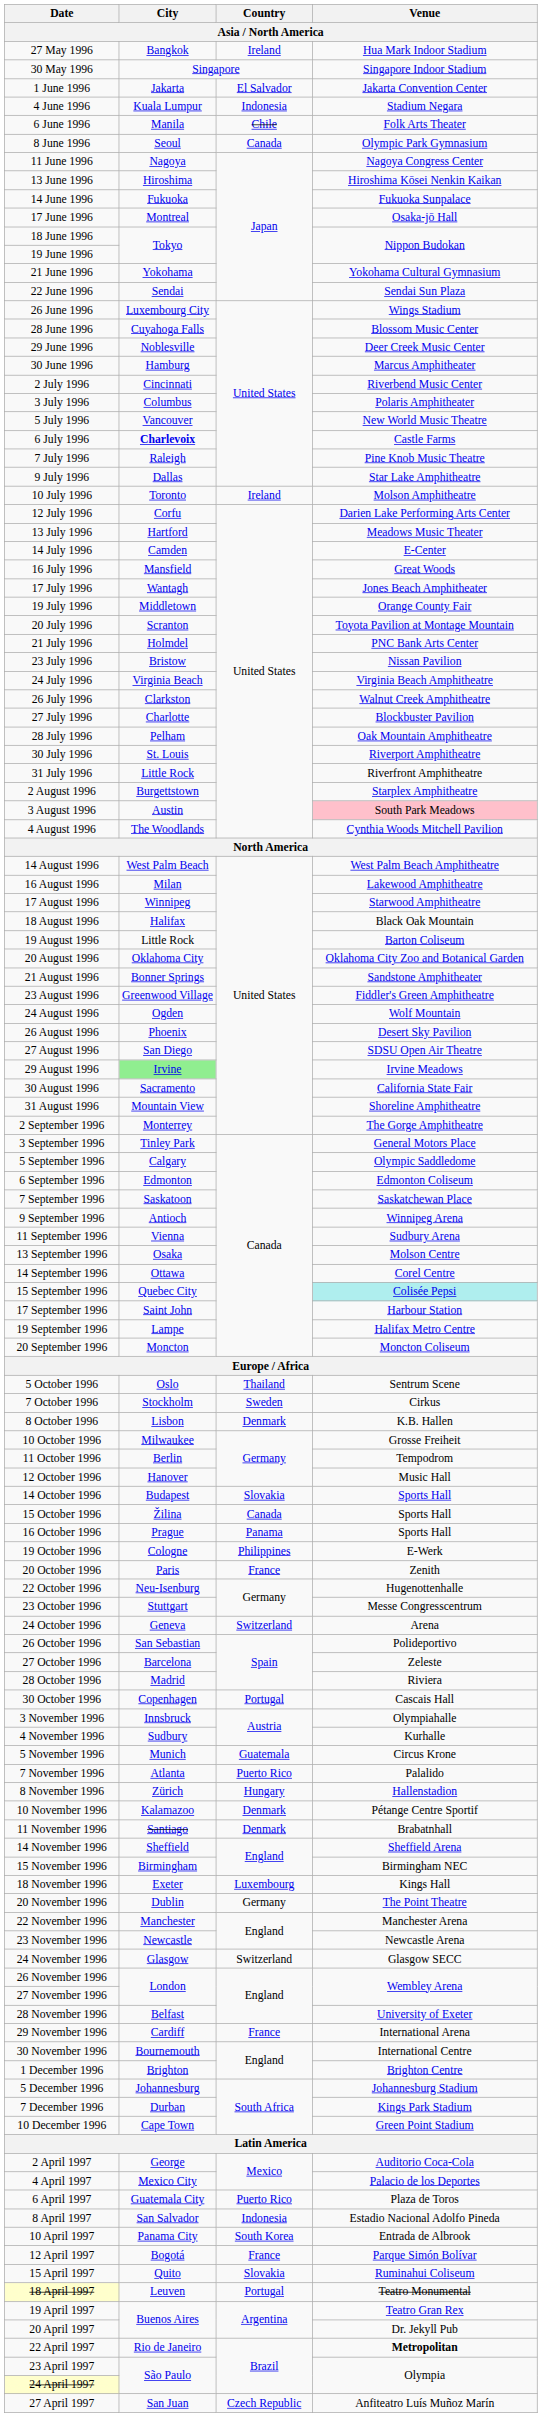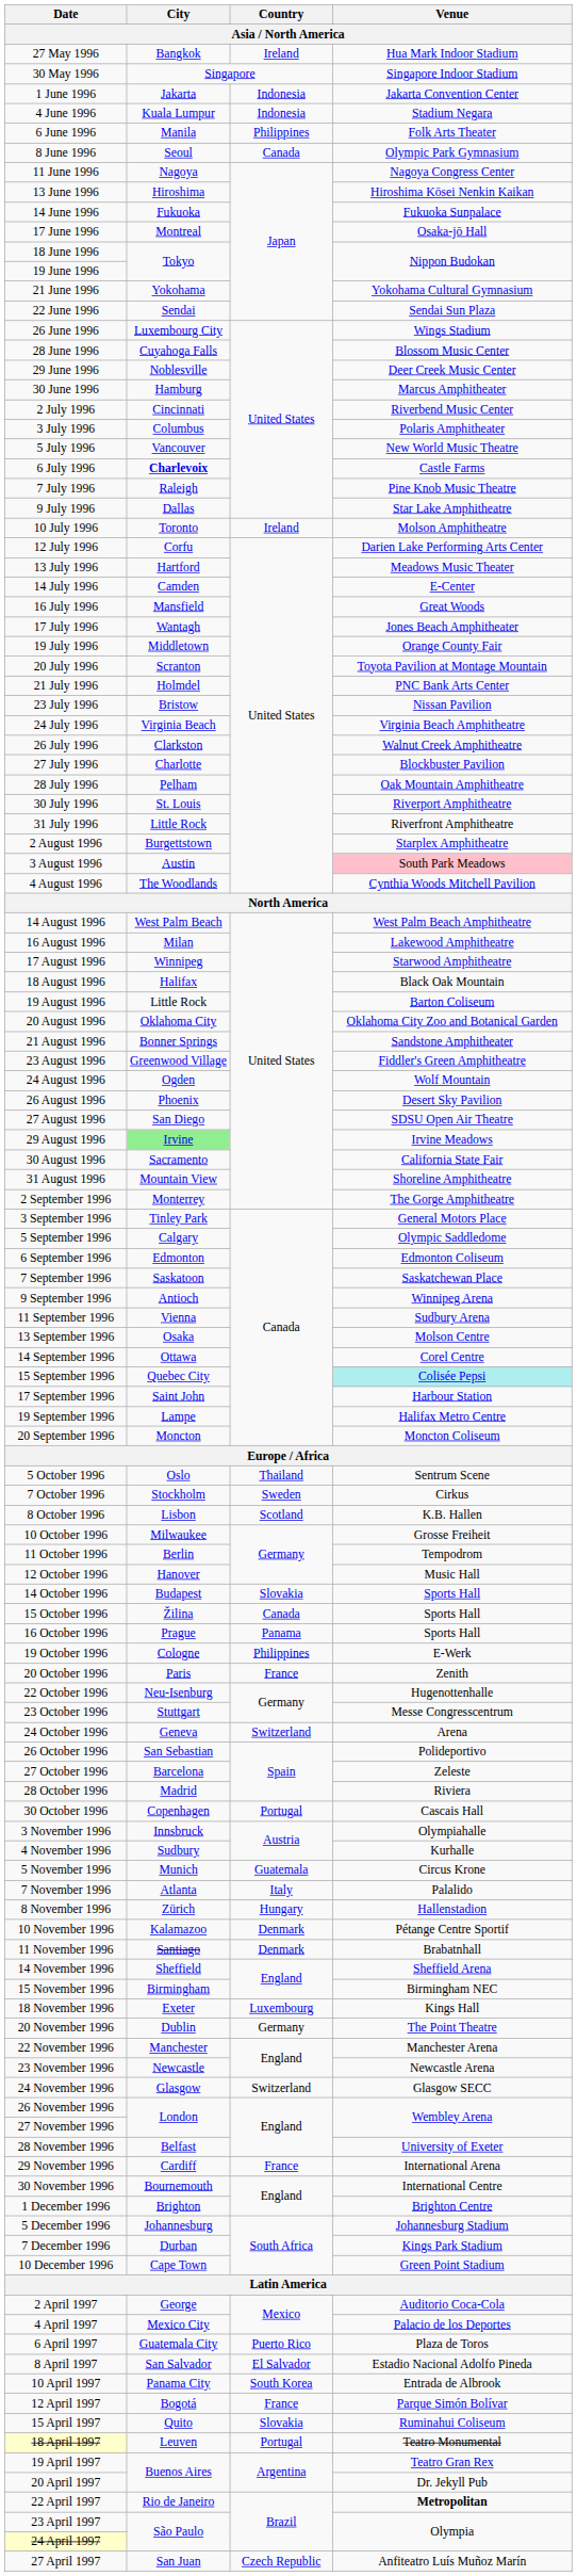 <table class="wikitable" style="text-align:center;">
 <tr>
 <th width="150">Date</th>
 <th width="125">City</th>
 <th width="125">Country</th>
 <th width="300">Venue</th>
 </tr>
 <tr>
 <th colspan="4">Asia / North America</th>
 </tr>
 <tr>
 <td>27 May 1996</td>
 <td><a href='#'>Bangkok</a></td>
 <td><a href='#'>Ireland</a></td>
 <td><a href='#'>Hua Mark Indoor Stadium</a></td>
 </tr>
 <tr>
 <td>30 May 1996</td>
 <td colspan="2"><a href='#'>Singapore</a></td>
 <td><a href='#'>Singapore Indoor Stadium</a></td>
 </tr>
 <tr>
 <td>1 June 1996</td>
 <td><a href='#'>Jakarta</a></td>
-<td><a href='#'>El Salvador</a></td>
+<td><a href='#'>Indonesia</a></td>
 <td><a href='#'>Jakarta Convention Center</a></td>
 </tr>
 <tr>
 <td>4 June 1996</td>
 <td><a href='#'>Kuala Lumpur</a></td>
 <td><a href='#'>Indonesia</a></td>
 <td><a href='#'>Stadium Negara</a></td>
 </tr>
 <tr>
 <td>6 June 1996</td>
 <td><a href='#'>Manila</a></td>
-<td><s><a href='#'>Chile</a></s></td>
+<td><a href='#'>Philippines</a></td>
 <td><a href='#'>Folk Arts Theater</a></td>
 </tr>
 <tr>
 <td>8 June 1996</td>
 <td><a href='#'>Seoul</a></td>
 <td><a href='#'>Canada</a></td>
 <td><a href='#'>Olympic Park Gymnasium</a></td>
 </tr>
 <tr>
 <td>11 June 1996</td>
 <td><a href='#'>Nagoya</a></td>
 <td rowspan="8"><a href='#'>Japan</a></td>
 <td><a href='#'>Nagoya Congress Center</a></td>
 </tr>
 <tr>
 <td>13 June 1996</td>
 <td><a href='#'>Hiroshima</a></td>
 <td><a href='#'>Hiroshima Kōsei Nenkin Kaikan</a></td>
 </tr>
 <tr>
 <td>14 June 1996</td>
 <td><a href='#'>Fukuoka</a></td>
 <td><a href='#'>Fukuoka Sunpalace</a></td>
 </tr>
 <tr>
 <td>17 June 1996</td>
 <td><a href='#'>Montreal</a></td>
 <td><a href='#'>Osaka-jō Hall</a></td>
 </tr>
 <tr>
 <td>18 June 1996</td>
 <td rowspan="2"><a href='#'>Tokyo</a></td>
 <td rowspan="2"><a href='#'>Nippon Budokan</a></td>
 </tr>
 <tr>
 <td>19 June 1996</td>
 </tr>
 <tr>
 <td>21 June 1996</td>
 <td><a href='#'>Yokohama</a></td>
 <td><a href='#'>Yokohama Cultural Gymnasium</a></td>
 </tr>
 <tr>
 <td>22 June 1996</td>
 <td><a href='#'>Sendai</a></td>
 <td><a href='#'>Sendai Sun Plaza</a></td>
 </tr>
 <tr>
 <td>26 June 1996</td>
 <td><a href='#'>Luxembourg City</a></td>
 <td rowspan="10"><a href='#'>United States</a></td>
 <td><a href='#'>Wings Stadium</a></td>
 </tr>
 <tr>
 <td>28 June 1996</td>
 <td><a href='#'>Cuyahoga Falls</a></td>
 <td><a href='#'>Blossom Music Center</a></td>
 </tr>
 <tr>
 <td>29 June 1996</td>
 <td><a href='#'>Noblesville</a></td>
 <td><a href='#'>Deer Creek Music Center</a></td>
 </tr>
 <tr>
 <td>30 June 1996</td>
 <td><a href='#'>Hamburg</a></td>
 <td><a href='#'>Marcus Amphitheater</a></td>
 </tr>
 <tr>
 <td>2 July 1996</td>
 <td><a href='#'>Cincinnati</a></td>
 <td><a href='#'>Riverbend Music Center</a></td>
 </tr>
 <tr>
 <td>3 July 1996</td>
 <td><a href='#'>Columbus</a></td>
 <td><a href='#'>Polaris Amphitheater</a></td>
 </tr>
 <tr>
 <td>5 July 1996</td>
 <td><a href='#'>Vancouver</a></td>
 <td><a href='#'>New World Music Theatre</a></td>
 </tr>
 <tr>
 <td>6 July 1996</td>
 <td><strong><a href='#'>Charlevoix</a></strong></td>
 <td><a href='#'>Castle Farms</a></td>
 </tr>
 <tr>
 <td>7 July 1996</td>
 <td><a href='#'>Raleigh</a></td>
 <td><a href='#'>Pine Knob Music Theatre</a></td>
 </tr>
 <tr>
 <td>9 July 1996</td>
 <td><a href='#'>Dallas</a></td>
 <td><a href='#'>Star Lake Amphitheatre</a></td>
 </tr>
 <tr>
 <td>10 July 1996</td>
 <td><a href='#'>Toronto</a></td>
 <td><a href='#'>Ireland</a></td>
 <td><a href='#'>Molson Amphitheatre</a></td>
 </tr>
 <tr>
 <td>12 July 1996</td>
 <td><a href='#'>Corfu</a></td>
 <td rowspan="18">United States</td>
 <td><a href='#'>Darien Lake Performing Arts Center</a></td>
 </tr>
 <tr>
 <td>13 July 1996</td>
 <td><a href='#'>Hartford</a></td>
 <td><a href='#'>Meadows Music Theater</a></td>
 </tr>
 <tr>
 <td>14 July 1996</td>
 <td><a href='#'>Camden</a></td>
 <td><a href='#'>E-Center</a></td>
 </tr>
 <tr>
 <td>16 July 1996</td>
 <td><a href='#'>Mansfield</a></td>
 <td><a href='#'>Great Woods</a></td>
 </tr>
 <tr>
 <td>17 July 1996</td>
 <td><a href='#'>Wantagh</a></td>
 <td><a href='#'>Jones Beach Amphitheater</a></td>
 </tr>
 <tr>
 <td>19 July 1996</td>
 <td><a href='#'>Middletown</a></td>
 <td><a href='#'>Orange County Fair</a></td>
 </tr>
 <tr>
 <td>20 July 1996</td>
 <td><a href='#'>Scranton</a></td>
 <td><a href='#'>Toyota Pavilion at Montage Mountain</a></td>
 </tr>
 <tr>
 <td>21 July 1996</td>
 <td><a href='#'>Holmdel</a></td>
 <td><a href='#'>PNC Bank Arts Center</a></td>
 </tr>
 <tr>
 <td>23 July 1996</td>
 <td><a href='#'>Bristow</a></td>
 <td><a href='#'>Nissan Pavilion</a></td>
 </tr>
 <tr>
 <td>24 July 1996</td>
 <td><a href='#'>Virginia Beach</a></td>
 <td><a href='#'>Virginia Beach Amphitheatre</a></td>
 </tr>
 <tr>
 <td>26 July 1996</td>
 <td><a href='#'>Clarkston</a></td>
 <td><a href='#'>Walnut Creek Amphitheatre</a></td>
 </tr>
 <tr>
 <td>27 July 1996</td>
 <td><a href='#'>Charlotte</a></td>
 <td><a href='#'>Blockbuster Pavilion</a></td>
 </tr>
 <tr>
 <td>28 July 1996</td>
 <td><a href='#'>Pelham</a></td>
 <td><a href='#'>Oak Mountain Amphitheatre</a></td>
 </tr>
 <tr>
 <td>30 July 1996</td>
 <td><a href='#'>St. Louis</a></td>
 <td><a href='#'>Riverport Amphitheatre</a></td>
 </tr>
 <tr>
 <td>31 July 1996</td>
 <td><a href='#'>Little Rock</a></td>
 <td>Riverfront Amphitheatre</td>
 </tr>
 <tr>
 <td>2 August 1996</td>
 <td><a href='#'>Burgettstown</a></td>
 <td><a href='#'>Starplex Amphitheatre</a></td>
 </tr>
 <tr>
 <td>3 August 1996</td>
 <td><a href='#'>Austin</a></td>
 <td style="background: pink;">South Park Meadows</td>
 </tr>
 <tr>
 <td>4 August 1996</td>
 <td><a href='#'>The Woodlands</a></td>
 <td><a href='#'>Cynthia Woods Mitchell Pavilion</a></td>
 </tr>
 <tr>
 <th colspan="4">North America</th>
 </tr>
 <tr>
 <td>14 August 1996</td>
 <td><a href='#'>West Palm Beach</a></td>
 <td rowspan="15">United States</td>
 <td><a href='#'>West Palm Beach Amphitheatre</a></td>
 </tr>
 <tr>
 <td>16 August 1996</td>
 <td><a href='#'>Milan</a></td>
 <td><a href='#'>Lakewood Amphitheatre</a></td>
 </tr>
 <tr>
 <td>17 August 1996</td>
 <td><a href='#'>Winnipeg</a></td>
 <td><a href='#'>Starwood Amphitheatre</a></td>
 </tr>
 <tr>
 <td>18 August 1996</td>
 <td><a href='#'>Halifax</a></td>
 <td>Black Oak Mountain</td>
 </tr>
 <tr>
 <td>19 August 1996</td>
 <td>Little Rock</td>
 <td><a href='#'>Barton Coliseum</a></td>
 </tr>
 <tr>
 <td>20 August 1996</td>
 <td><a href='#'>Oklahoma City</a></td>
 <td><a href='#'>Oklahoma City Zoo and Botanical Garden</a></td>
 </tr>
 <tr>
 <td>21 August 1996</td>
 <td><a href='#'>Bonner Springs</a></td>
 <td><a href='#'>Sandstone Amphitheater</a></td>
 </tr>
 <tr>
 <td>23 August 1996</td>
 <td><a href='#'>Greenwood Village</a></td>
 <td><a href='#'>Fiddler's Green Amphitheatre</a></td>
 </tr>
 <tr>
 <td>24 August 1996</td>
 <td><a href='#'>Ogden</a></td>
 <td><a href='#'>Wolf Mountain</a></td>
 </tr>
 <tr>
 <td>26 August 1996</td>
 <td><a href='#'>Phoenix</a></td>
 <td><a href='#'>Desert Sky Pavilion</a></td>
 </tr>
 <tr>
 <td>27 August 1996</td>
 <td><a href='#'>San Diego</a></td>
 <td><a href='#'>SDSU Open Air Theatre</a></td>
 </tr>
 <tr>
 <td>29 August 1996</td>
 <td style="background: lightgreen;"><a href='#'>Irvine</a></td>
 <td><a href='#'>Irvine Meadows</a></td>
 </tr>
 <tr>
 <td>30 August 1996</td>
 <td><a href='#'>Sacramento</a></td>
 <td><a href='#'>California State Fair</a></td>
 </tr>
 <tr>
 <td>31 August 1996</td>
 <td><a href='#'>Mountain View</a></td>
 <td><a href='#'>Shoreline Amphitheatre</a></td>
 </tr>
 <tr>
 <td>2 September 1996</td>
 <td><a href='#'>Monterrey</a></td>
 <td><a href='#'>The Gorge Amphitheatre</a></td>
 </tr>
 <tr>
 <td>3 September 1996</td>
 <td><a href='#'>Tinley Park</a></td>
 <td rowspan="12">Canada</td>
 <td><a href='#'>General Motors Place</a></td>
 </tr>
 <tr>
 <td>5 September 1996</td>
 <td><a href='#'>Calgary</a></td>
 <td><a href='#'>Olympic Saddledome</a></td>
 </tr>
 <tr>
 <td>6 September 1996</td>
 <td><a href='#'>Edmonton</a></td>
 <td><a href='#'>Edmonton Coliseum</a></td>
 </tr>
 <tr>
 <td>7 September 1996</td>
 <td><a href='#'>Saskatoon</a></td>
 <td><a href='#'>Saskatchewan Place</a></td>
 </tr>
 <tr>
 <td>9 September 1996</td>
 <td><a href='#'>Antioch</a></td>
 <td><a href='#'>Winnipeg Arena</a></td>
 </tr>
 <tr>
 <td>11 September 1996</td>
 <td><a href='#'>Vienna</a></td>
 <td><a href='#'>Sudbury Arena</a></td>
 </tr>
 <tr>
 <td>13 September 1996</td>
 <td><a href='#'>Osaka</a></td>
 <td><a href='#'>Molson Centre</a></td>
 </tr>
 <tr>
 <td>14 September 1996</td>
 <td><a href='#'>Ottawa</a></td>
 <td><a href='#'>Corel Centre</a></td>
 </tr>
 <tr>
 <td>15 September 1996</td>
 <td><a href='#'>Quebec City</a></td>
 <td style="background: paleturquoise;"><a href='#'>Colisée Pepsi</a></td>
 </tr>
 <tr>
 <td>17 September 1996</td>
 <td><a href='#'>Saint John</a></td>
 <td><a href='#'>Harbour Station</a></td>
 </tr>
 <tr>
 <td>19 September 1996</td>
 <td><a href='#'>Lampe</a></td>
 <td><a href='#'>Halifax Metro Centre</a></td>
 </tr>
 <tr>
 <td>20 September 1996</td>
 <td><a href='#'>Moncton</a></td>
 <td><a href='#'>Moncton Coliseum</a></td>
 </tr>
 <tr>
 <th colspan="4">Europe / Africa</th>
 </tr>
 <tr>
 <td>5 October 1996</td>
 <td><a href='#'>Oslo</a></td>
 <td><a href='#'>Thailand</a></td>
 <td>Sentrum Scene</td>
 </tr>
 <tr>
 <td>7 October 1996</td>
 <td><a href='#'>Stockholm</a></td>
 <td><a href='#'>Sweden</a></td>
 <td>Cirkus</td>
 </tr>
 <tr>
 <td>8 October 1996</td>
 <td><a href='#'>Lisbon</a></td>
-<td><a href='#'>Denmark</a></td>
+<td><a href='#'>Scotland</a></td>
 <td>K.B. Hallen</td>
 </tr>
 <tr>
 <td>10 October 1996</td>
 <td><a href='#'>Milwaukee</a></td>
 <td rowspan="3"><a href='#'>Germany</a></td>
 <td>Grosse Freiheit</td>
 </tr>
 <tr>
 <td>11 October 1996</td>
 <td><a href='#'>Berlin</a></td>
 <td>Tempodrom</td>
 </tr>
 <tr>
 <td>12 October 1996</td>
 <td><a href='#'>Hanover</a></td>
 <td>Music Hall</td>
 </tr>
 <tr>
 <td>14 October 1996</td>
 <td><a href='#'>Budapest</a></td>
 <td><a href='#'>Slovakia</a></td>
 <td><a href='#'>Sports Hall</a></td>
 </tr>
 <tr>
 <td>15 October 1996</td>
 <td><a href='#'>Žilina</a></td>
 <td><a href='#'>Canada</a></td>
 <td>Sports Hall</td>
 </tr>
 <tr>
 <td>16 October 1996</td>
 <td><a href='#'>Prague</a></td>
 <td><a href='#'>Panama</a></td>
 <td>Sports Hall</td>
 </tr>
 <tr>
 <td>19 October 1996</td>
 <td><a href='#'>Cologne</a></td>
 <td><a href='#'>Philippines</a></td>
 <td>E-Werk</td>
 </tr>
 <tr>
 <td>20 October 1996</td>
 <td><a href='#'>Paris</a></td>
 <td><a href='#'>France</a></td>
 <td>Zenith</td>
 </tr>
 <tr>
 <td>22 October 1996</td>
 <td><a href='#'>Neu-Isenburg</a></td>
 <td rowspan="2">Germany</td>
 <td>Hugenottenhalle</td>
 </tr>
 <tr>
 <td>23 October 1996</td>
 <td><a href='#'>Stuttgart</a></td>
 <td>Messe Congresscentrum</td>
 </tr>
 <tr>
 <td>24 October 1996</td>
 <td><a href='#'>Geneva</a></td>
 <td><a href='#'>Switzerland</a></td>
 <td>Arena</td>
 </tr>
 <tr>
 <td>26 October 1996</td>
 <td><a href='#'>San Sebastian</a></td>
 <td rowspan="3"><a href='#'>Spain</a></td>
 <td>Polideportivo</td>
 </tr>
 <tr>
 <td>27 October 1996</td>
 <td><a href='#'>Barcelona</a></td>
 <td>Zeleste</td>
 </tr>
 <tr>
 <td>28 October 1996</td>
 <td><a href='#'>Madrid</a></td>
 <td>Riviera</td>
 </tr>
 <tr>
 <td>30 October 1996</td>
 <td><a href='#'>Copenhagen</a></td>
 <td><a href='#'>Portugal</a></td>
 <td>Cascais Hall</td>
 </tr>
 <tr>
 <td>3 November 1996</td>
 <td><a href='#'>Innsbruck</a></td>
 <td rowspan="2"><a href='#'>Austria</a></td>
 <td>Olympiahalle</td>
 </tr>
 <tr>
 <td>4 November 1996</td>
 <td><a href='#'>Sudbury</a></td>
 <td>Kurhalle</td>
 </tr>
 <tr>
 <td>5 November 1996</td>
 <td><a href='#'>Munich</a></td>
 <td><a href='#'>Guatemala</a></td>
 <td>Circus Krone</td>
 </tr>
 <tr>
 <td>7 November 1996</td>
 <td><a href='#'>Atlanta</a></td>
-<td><a href='#'>Puerto Rico</a></td>
+<td><a href='#'>Italy</a></td>
 <td>Palalido</td>
 </tr>
 <tr>
 <td>8 November 1996</td>
 <td><a href='#'>Zürich</a></td>
 <td><a href='#'>Hungary</a></td>
 <td><a href='#'>Hallenstadion</a></td>
 </tr>
 <tr>
 <td>10 November 1996</td>
 <td><a href='#'>Kalamazoo</a></td>
 <td><a href='#'>Denmark</a></td>
 <td>Pétange Centre Sportif</td>
 </tr>
 <tr>
 <td>11 November 1996</td>
 <td><s><a href='#'>Santiago</a></s></td>
 <td><a href='#'>Denmark</a></td>
 <td>Brabatnhall</td>
 </tr>
 <tr>
 <td>14 November 1996</td>
 <td><a href='#'>Sheffield</a></td>
 <td rowspan="2"><a href='#'>England</a></td>
 <td><a href='#'>Sheffield Arena</a></td>
 </tr>
 <tr>
 <td>15 November 1996</td>
 <td><a href='#'>Birmingham</a></td>
 <td>Birmingham NEC</td>
 </tr>
 <tr>
 <td>18 November 1996</td>
 <td><a href='#'>Exeter</a></td>
 <td><a href='#'>Luxembourg</a></td>
 <td>Kings Hall</td>
 </tr>
 <tr>
 <td>20 November 1996</td>
 <td><a href='#'>Dublin</a></td>
 <td>Germany</td>
 <td><a href='#'>The Point Theatre</a></td>
 </tr>
 <tr>
 <td>22 November 1996</td>
 <td><a href='#'>Manchester</a></td>
 <td rowspan="2">England</td>
 <td>Manchester Arena</td>
 </tr>
 <tr>
 <td>23 November 1996</td>
 <td><a href='#'>Newcastle</a></td>
 <td>Newcastle Arena</td>
 </tr>
 <tr>
 <td>24 November 1996</td>
 <td><a href='#'>Glasgow</a></td>
 <td>Switzerland</td>
 <td>Glasgow SECC</td>
 </tr>
 <tr>
 <td>26 November 1996</td>
 <td rowspan="2"><a href='#'>London</a></td>
 <td rowspan="3">England</td>
 <td rowspan="2"><a href='#'>Wembley Arena</a></td>
 </tr>
 <tr>
 <td>27 November 1996</td>
 </tr>
 <tr>
 <td>28 November 1996</td>
 <td><a href='#'>Belfast</a></td>
 <td><a href='#'>University of Exeter</a></td>
 </tr>
 <tr>
 <td>29 November 1996</td>
 <td><a href='#'>Cardiff</a></td>
 <td><a href='#'>France</a></td>
 <td>International Arena</td>
 </tr>
 <tr>
 <td>30 November 1996</td>
 <td><a href='#'>Bournemouth</a></td>
 <td rowspan="2">England</td>
 <td>International Centre</td>
 </tr>
 <tr>
 <td>1 December 1996</td>
 <td><a href='#'>Brighton</a></td>
 <td><a href='#'>Brighton Centre</a></td>
 </tr>
 <tr>
 <td>5 December 1996</td>
 <td><a href='#'>Johannesburg</a></td>
 <td rowspan="3"><a href='#'>South Africa</a></td>
 <td><a href='#'>Johannesburg Stadium</a></td>
 </tr>
 <tr>
 <td>7 December 1996</td>
 <td><a href='#'>Durban</a></td>
 <td><a href='#'>Kings Park Stadium</a></td>
 </tr>
 <tr>
 <td>10 December 1996</td>
 <td><a href='#'>Cape Town</a></td>
 <td><a href='#'>Green Point Stadium</a></td>
 </tr>
 <tr>
 <th colspan="4">Latin America</th>
 </tr>
 <tr>
 <td>2 April 1997</td>
 <td><a href='#'>George</a></td>
 <td rowspan="2"><a href='#'>Mexico</a></td>
 <td><a href='#'>Auditorio Coca-Cola</a></td>
 </tr>
 <tr>
 <td>4 April 1997</td>
 <td><a href='#'>Mexico City</a></td>
 <td><a href='#'>Palacio de los Deportes</a></td>
 </tr>
 <tr>
 <td>6 April 1997</td>
 <td><a href='#'>Guatemala City</a></td>
 <td><a href='#'>Puerto Rico</a></td>
 <td>Plaza de Toros</td>
 </tr>
 <tr>
 <td>8 April 1997</td>
 <td><a href='#'>San Salvador</a></td>
-<td><a href='#'>Indonesia</a></td>
+<td><a href='#'>El Salvador</a></td>
 <td>Estadio Nacional Adolfo Pineda</td>
 </tr>
 <tr>
 <td>10 April 1997</td>
 <td><a href='#'>Panama City</a></td>
 <td><a href='#'>South Korea</a></td>
 <td>Entrada de Albrook</td>
 </tr>
 <tr>
 <td>12 April 1997</td>
 <td><a href='#'>Bogotá</a></td>
 <td><a href='#'>France</a></td>
 <td><a href='#'>Parque Simón Bolívar</a></td>
 </tr>
 <tr>
 <td>15 April 1997</td>
 <td><a href='#'>Quito</a></td>
 <td><a href='#'>Slovakia</a></td>
 <td><a href='#'>Ruminahui Coliseum</a></td>
 </tr>
 <tr>
 <td style="background:#FFFFCC;"><s>18 April 1997</s></td>
 <td><a href='#'>Leuven</a></td>
 <td><a href='#'>Portugal</a></td>
 <td><s>Teatro Monumental</s></td>
 </tr>
 <tr>
 <td>19 April 1997</td>
 <td rowspan="2"><a href='#'>Buenos Aires</a></td>
 <td rowspan="2"><a href='#'>Argentina</a></td>
 <td><a href='#'>Teatro Gran Rex</a></td>
 </tr>
 <tr>
 <td>20 April 1997</td>
 <td>Dr. Jekyll Pub</td>
 </tr>
 <tr>
 <td>22 April 1997</td>
 <td><a href='#'>Rio de Janeiro</a></td>
 <td rowspan="3"><a href='#'>Brazil</a></td>
 <td><strong>Metropolitan</strong></td>
 </tr>
 <tr>
 <td>23 April 1997</td>
 <td rowspan="2"><a href='#'>São Paulo</a></td>
 <td rowspan="2">Olympia</td>
 </tr>
 <tr>
 <td style="background:#FFFFCC;"><s>24 April 1997</s></td>
 </tr>
 <tr>
 <td>27 April 1997</td>
 <td><a href='#'>San Juan</a></td>
 <td><a href='#'>Czech Republic</a></td>
 <td>Anfiteatro Luís Muñoz Marín</td>
 </tr>
 </table>
